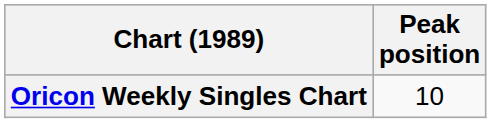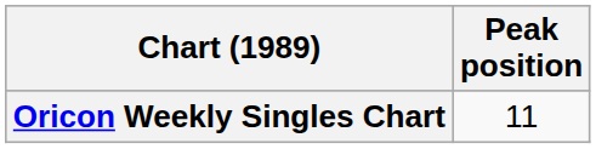 <table class="wikitable plainrowheaders" style="text-align:center;">
 <tr>
 <th>Chart (1989)</th>
 <th>Peak<br>position</th>
 </tr>
 <tr>
 <th scope="row"><a href='#'>Oricon</a> Weekly Singles Chart</th>
-<td>10</td>
+<td>11</td>
 </tr>
 </table>
